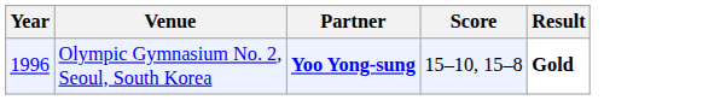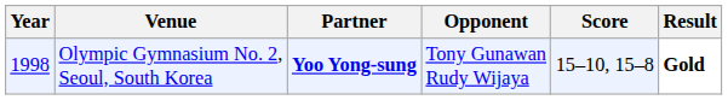 <table class="sortable wikitable" style="font-size: 90%;">
 <tr>
 <th>Year</th>
 <th>Venue</th>
 <th>Partner</th>
+<th>Opponent</th>
 <th>Score</th>
 <th>Result</th>
 </tr>
 <tr style="background:#ECF2FF">
-<td align="center"><a href='#'>1996</a></td>
+<td align="center"><a href='#'>1998</a></td>
 <td align="left"><a href='#'>Olympic Gymnasium No. 2</a>,<br><a href='#'>Seoul, South Korea</a></td>
 <td align="left"><strong> <a href='#'>Yoo Yong-sung</a></strong></td>
+<td align="left"> <a href='#'>Tony Gunawan</a> <br>  <a href='#'>Rudy Wijaya</a></td>
 <td align="left">15–10, 15–8</td>
 <td style="text-align:left; background:white"> <strong>Gold</strong></td>
 </tr>
 </table>
